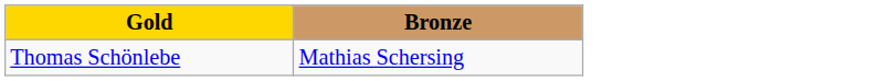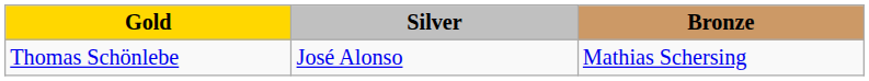 <table class="wikitable" style="text-align:left">
 <tr align="center">
 <td width=200 bgcolor=gold><strong>Gold</strong></td>
+<td width=200 bgcolor=silver><strong>Silver</strong></td>
 <td width=200 bgcolor=CC9966><strong>Bronze</strong></td>
 </tr>
 <tr>
 <td><a href='#'>Thomas Schönlebe</a><br><em></em></td>
+<td><a href='#'>José Alonso</a><br><em></em></td>
 <td><a href='#'>Mathias Schersing</a><br><em></em></td>
 </tr>
 </table>
